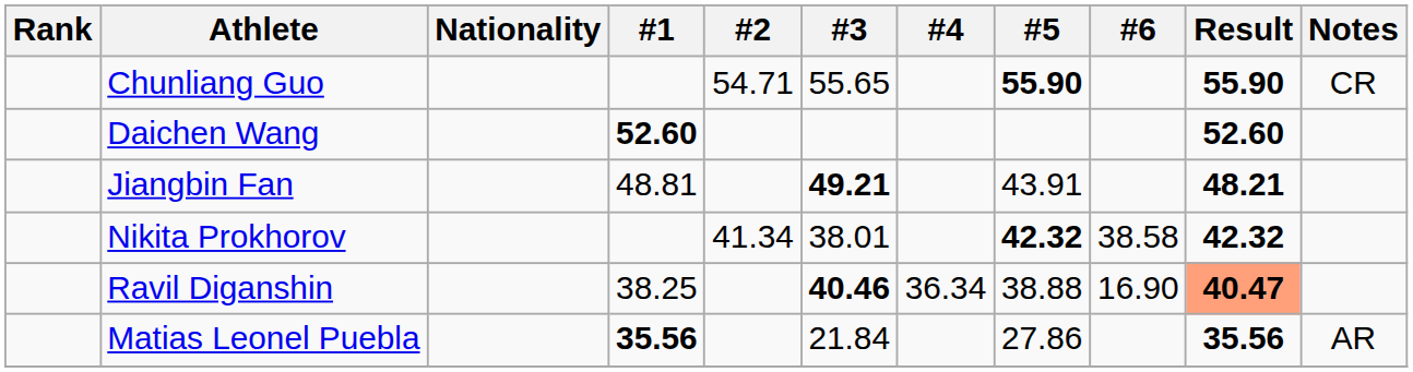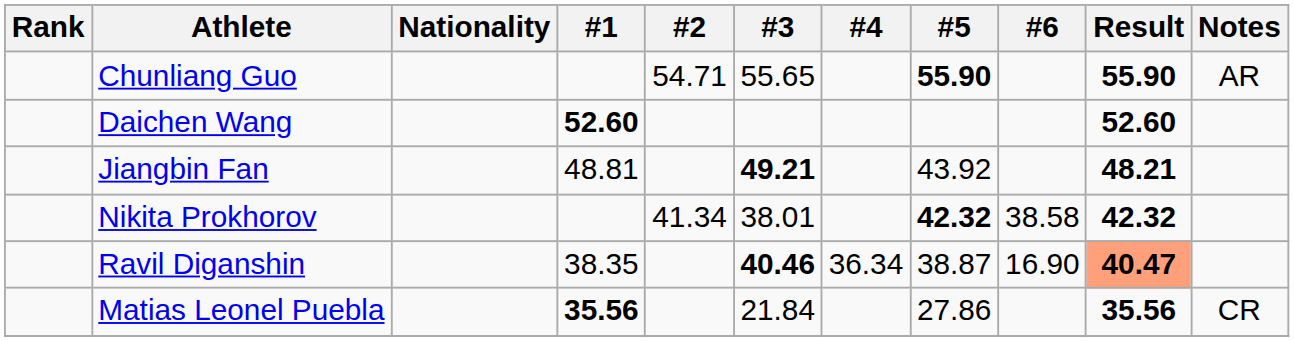 <table class="wikitable sortable" style="text-align:center">
 <tr>
 <th>Rank</th>
 <th>Athlete</th>
 <th>Nationality</th>
 <th>#1</th>
 <th>#2</th>
 <th>#3</th>
 <th>#4</th>
 <th>#5</th>
 <th>#6</th>
 <th>Result</th>
 <th>Notes</th>
 </tr>
 <tr>
 <td></td>
 <td align=left><a href='#'>Chunliang Guo</a></td>
 <td align=left></td>
 <td></td>
 <td>54.71</td>
 <td>55.65</td>
 <td></td>
 <td><strong>55.90</strong></td>
 <td></td>
 <td><strong>55.90</strong></td>
-<td>CR</td>
+<td>AR</td>
 </tr>
 <tr>
 <td></td>
 <td align=left><a href='#'>Daichen Wang</a></td>
 <td align=left></td>
 <td><strong>52.60</strong></td>
 <td></td>
 <td></td>
 <td></td>
 <td></td>
 <td></td>
 <td><strong>52.60</strong></td>
 <td></td>
 </tr>
 <tr>
 <td></td>
 <td align=left><a href='#'>Jiangbin Fan</a></td>
 <td align=left></td>
 <td>48.81</td>
 <td></td>
 <td><strong>49.21</strong></td>
 <td></td>
-<td>43.91</td>
+<td>43.92</td>
 <td></td>
 <td><strong>48.21</strong></td>
 <td></td>
 </tr>
 <tr>
 <td></td>
 <td align=left><a href='#'>Nikita Prokhorov</a></td>
 <td align=left></td>
 <td></td>
 <td>41.34</td>
 <td>38.01</td>
 <td></td>
 <td><strong>42.32</strong></td>
 <td>38.58</td>
 <td><strong>42.32</strong></td>
 <td></td>
 </tr>
 <tr>
 <td></td>
 <td align=left><a href='#'>Ravil Diganshin</a></td>
 <td align=left></td>
-<td>38.25</td>
+<td>38.35</td>
 <td></td>
 <td><strong>40.46</strong></td>
 <td>36.34</td>
-<td>38.88</td>
+<td>38.87</td>
 <td>16.90</td>
 <td style="background: lightsalmon;"><strong>40.47</strong></td>
 <td></td>
 </tr>
 <tr>
 <td></td>
 <td align=left><a href='#'>Matias Leonel Puebla</a></td>
 <td align=left></td>
 <td><strong>35.56</strong></td>
 <td></td>
 <td>21.84</td>
 <td></td>
 <td>27.86</td>
 <td></td>
 <td><strong>35.56</strong></td>
-<td>AR</td>
+<td>CR</td>
 </tr>
 <tr>
 </tr>
 </table>
